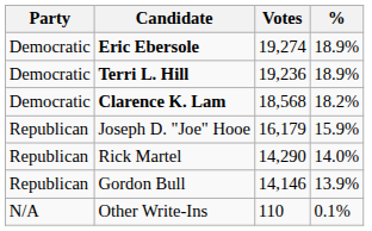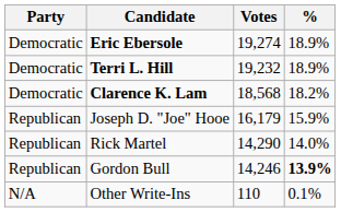 <table class="wikitable">
 <tr>
 <th>Party</th>
 <th>Candidate</th>
 <th>Votes</th>
 <th>%</th>
 </tr>
 <tr>
 <td>Democratic</td>
 <td><strong>Eric Ebersole</strong></td>
 <td>19,274</td>
 <td>18.9%</td>
 </tr>
 <tr>
 <td>Democratic</td>
 <td><strong>Terri L. Hill</strong></td>
-<td>19,236</td>
+<td>19,232</td>
 <td>18.9%</td>
 </tr>
 <tr>
 <td>Democratic</td>
 <td><strong>Clarence K. Lam</strong></td>
 <td>18,568</td>
 <td>18.2%</td>
 </tr>
 <tr>
 <td>Republican</td>
 <td>Joseph D. "Joe" Hooe</td>
 <td>16,179</td>
 <td>15.9%</td>
 </tr>
 <tr>
 <td>Republican</td>
 <td>Rick Martel</td>
 <td>14,290</td>
 <td>14.0%</td>
 </tr>
 <tr>
 <td>Republican</td>
 <td>Gordon Bull</td>
-<td>14,146</td>
-<td>13.9%</td>
+<td>14,246</td>
+<td><strong>13.9%</strong></td>
 </tr>
 <tr>
 <td>N/A</td>
 <td>Other Write-Ins</td>
 <td>110</td>
 <td>0.1%</td>
 </tr>
 </table>
